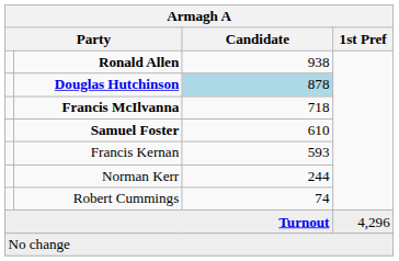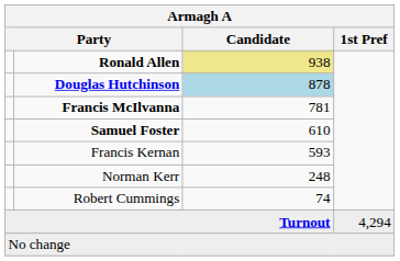 <table class="wikitable">
 <tr>
 <th colspan="4" align="center">Armagh A</th>
 </tr>
 <tr>
 <th colspan="2" align="center" width=190>Party</th>
 <th width=160>Candidate</th>
 <th width=60>1st Pref</th>
 </tr>
 <tr>
 <td></td>
 <td align="right"><strong>Ronald Allen</strong></td>
-<td align="right">938</td>
+<td align="right" style="background: khaki;">938</td>
 </tr>
 <tr>
 <td></td>
 <td align="right"><strong><a href='#'>Douglas Hutchinson</a></strong></td>
 <td align="right" style="background: lightblue;">878</td>
 </tr>
 <tr>
 <td></td>
 <td align="right"><strong>Francis McIlvanna</strong></td>
-<td align="right">718</td>
+<td align="right">781</td>
 </tr>
 <tr>
 <td></td>
 <td align="right"><strong>Samuel Foster</strong></td>
 <td align="right">610</td>
 </tr>
 <tr>
 <td></td>
 <td align="right">Francis Kernan</td>
 <td align="right">593</td>
 </tr>
 <tr>
 <td></td>
 <td align="right">Norman Kerr</td>
-<td align="right">244</td>
+<td align="right">248</td>
 </tr>
 <tr>
 <td></td>
 <td align="right">Robert Cummings</td>
 <td align="right">74</td>
 </tr>
 <tr bgcolor="EEEEEE">
 <td colspan=3 align="right"><strong><a href='#'>Turnout</a></strong></td>
-<td align="right">4,296</td>
+<td align="right">4,294</td>
 </tr>
 <tr>
 <td colspan=4 bgcolor="EEEEEE">No change</td>
 </tr>
 </table>
